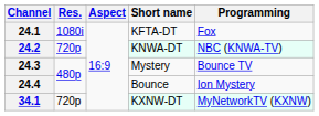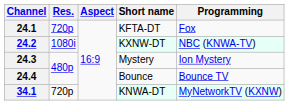 <table class="wikitable">
 <tr>
 <th scope = "col"><a href='#'>Channel</a></th>
 <th scope = "col"><a href='#'>Res.</a></th>
 <th scope = "col"><a href='#'>Aspect</a></th>
 <th scope = "col">Short name</th>
 <th scope = "col">Programming</th>
 </tr>
 <tr>
 <th scope = "row">24.1</th>
-<td><a href='#'>1080i</a></td>
+<td><a href='#'>720p</a></td>
 <td rowspan="5"><a href='#'>16:9</a></td>
 <td>KFTA-DT</td>
 <td><a href='#'>Fox</a></td>
 </tr>
 <tr>
 <th scope = "row"><a href='#'>24.2</a></th>
-<td><a href='#'>720p</a></td>
-<td style="background-color: #E6FFF7;">KNWA-DT</td>
+<td><a href='#'>1080i</a></td>
+<td style="background-color: #E6FFF7;">KXNW-DT</td>
 <td style="background-color: #E6FFF7;"><a href='#'>NBC</a> (<a href='#'>KNWA-TV</a>)</td>
 </tr>
 <tr>
 <th scope = "row">24.3</th>
 <td rowspan="2"><a href='#'>480p</a></td>
 <td>Mystery</td>
-<td><a href='#'>Bounce TV</a></td>
+<td><a href='#'>Ion Mystery</a></td>
 </tr>
 <tr>
 <th scope = "row">24.4</th>
 <td>Bounce</td>
-<td><a href='#'>Ion Mystery</a></td>
+<td><a href='#'>Bounce TV</a></td>
 </tr>
 <tr>
 <th scope = "row"><a href='#'>34.1</a></th>
 <td>720p</td>
-<td style="background-color: #E6FFF7;">KXNW-DT</td>
+<td style="background-color: #E6FFF7;">KNWA-DT</td>
 <td style="background-color: #E6FFF7;"><a href='#'>MyNetworkTV</a> (<a href='#'>KXNW</a>)</td>
 </tr>
 </table>
